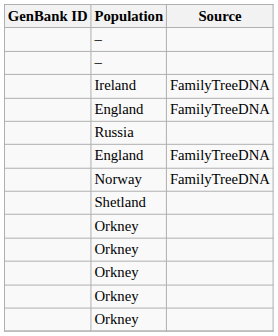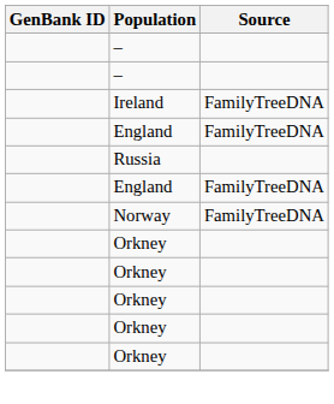 <table class="wikitable sortable">
 <tr>
 <th scope="col">GenBank ID</th>
 <th scope="col">Population</th>
 <th scope="col">Source</th>
 </tr>
 <tr>
 <td></td>
 <td>–</td>
 <td></td>
 </tr>
 <tr>
 <td></td>
 <td>–</td>
 <td></td>
 </tr>
 <tr>
 <td></td>
 <td>Ireland</td>
 <td>FamilyTreeDNA</td>
 </tr>
 <tr>
 <td></td>
 <td>England</td>
 <td>FamilyTreeDNA</td>
 </tr>
 <tr>
 <td></td>
 <td>Russia</td>
 <td></td>
 </tr>
 <tr>
 <td></td>
 <td>England</td>
 <td>FamilyTreeDNA</td>
 </tr>
 <tr>
 <td></td>
 <td>Norway</td>
 <td>FamilyTreeDNA</td>
 </tr>
 <tr>
 <td></td>
-<td>Shetland</td>
-<td></td>
-</tr>
-<tr>
-<td></td>
 <td>Orkney</td>
 <td></td>
 </tr>
 <tr>
 <td></td>
 <td>Orkney</td>
 <td></td>
 </tr>
 <tr>
 <td></td>
 <td>Orkney</td>
 <td></td>
 </tr>
 <tr>
 <td></td>
 <td>Orkney</td>
 <td></td>
 </tr>
 <tr>
 <td></td>
 <td>Orkney</td>
 <td></td>
 </tr>
 <tr>
 </tr>
 </table>
